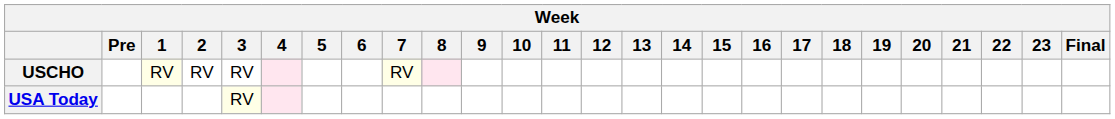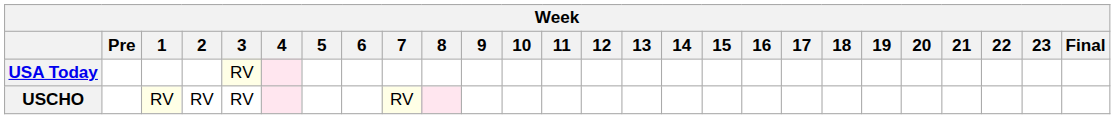 <table class="wikitable" style="white-space:nowrap;">
 <tr>
 <th colspan="26">Week</th>
 </tr>
 <tr>
 <th scope="col" width="30"></th>
 <th scope="col" width="30">Pre</th>
 <th scope="col" width="30">1</th>
 <th scope="col" width="30">2</th>
 <th scope="col" width="30">3</th>
 <th scope="col" width="30">4</th>
 <th scope="col" width="30">5</th>
 <th scope="col" width="30">6</th>
 <th scope="col" width="30">7</th>
 <th scope="col" width="30">8</th>
 <th scope="col" width="30">9</th>
 <th scope="col" width="30">10</th>
 <th scope="col" width="30">11</th>
 <th scope="col" width="30">12</th>
 <th scope="col" width="30">13</th>
 <th scope="col" width="30">14</th>
 <th scope="col" width="30">15</th>
 <th scope="col" width="30">16</th>
 <th scope="col" width="30">17</th>
 <th scope="col" width="30">18</th>
 <th scope="col" width="30">19</th>
 <th scope="col" width="30">20</th>
 <th scope="col" width="30">21</th>
 <th scope="col" width="30">22</th>
 <th scope="col" width="30">23</th>
 <th scope="col" width="30">Final</th>
 </tr>
 <tr style="text-align:center;">
+<th><a href='#'>USA Today</a></th>
+<td bgcolor=FFFFFF></td>
+<td bgcolor=FFFFFF></td>
+<td bgcolor=FFFFFF></td>
+<td bgcolor=ffffe6>RV</td>
+<td bgcolor=ffe6ef></td>
+<td bgcolor=FFFFFF></td>
+<td bgcolor=FFFFFF></td>
+<td bgcolor=FFFFFF></td>
+<td bgcolor=FFFFFF></td>
+<td bgcolor=FFFFFF></td>
+<td bgcolor=FFFFFF></td>
+<td bgcolor=FFFFFF></td>
+<td bgcolor=FFFFFF></td>
+<td bgcolor=FFFFFF></td>
+<td bgcolor=FFFFFF></td>
+<td bgcolor=FFFFFF></td>
+<td bgcolor=FFFFFF></td>
+<td bgcolor=FFFFFF></td>
+<td bgcolor=FFFFFF></td>
+<td bgcolor=FFFFFF></td>
+<td bgcolor=FFFFFF></td>
+<td bgcolor=FFFFFF></td>
+<td bgcolor=FFFFFF></td>
+<td bgcolor=FFFFFF></td>
+<td bgcolor=FFFFFF></td>
+</tr>
+<tr style="text-align:center;">
 <th>USCHO</th>
 <td bgcolor=FFFFFF></td>
 <td bgcolor=ffffe6>RV</td>
 <td bgcolor=FFFFFF>RV</td>
 <td bgcolor=FFFFFF>RV</td>
 <td bgcolor=ffe6ef></td>
 <td bgcolor=FFFFFF></td>
 <td bgcolor=FFFFFF></td>
 <td bgcolor=ffffe6>RV</td>
 <td bgcolor=ffe6ef></td>
 <td bgcolor=FFFFFF></td>
 <td bgcolor=FFFFFF></td>
 <td bgcolor=FFFFFF></td>
 <td bgcolor=FFFFFF></td>
 <td bgcolor=FFFFFF></td>
 <td bgcolor=FFFFFF></td>
 <td bgcolor=FFFFFF></td>
 <td bgcolor=FFFFFF></td>
 <td bgcolor=FFFFFF></td>
 <td bgcolor=FFFFFF></td>
 <td bgcolor=FFFFFF></td>
 <td bgcolor=FFFFFF></td>
 <td bgcolor=FFFFFF></td>
 <td bgcolor=FFFFFF></td>
 <td bgcolor=FFFFFF></td>
 <td bgcolor=FFFFFF></td>
 </tr>
-<tr style="text-align:center;">
-<th><a href='#'>USA Today</a></th>
-<td bgcolor=FFFFFF></td>
-<td bgcolor=FFFFFF></td>
-<td bgcolor=FFFFFF></td>
-<td bgcolor=ffffe6>RV</td>
-<td bgcolor=ffe6ef></td>
-<td bgcolor=FFFFFF></td>
-<td bgcolor=FFFFFF></td>
-<td bgcolor=FFFFFF></td>
-<td bgcolor=FFFFFF></td>
-<td bgcolor=FFFFFF></td>
-<td bgcolor=FFFFFF></td>
-<td bgcolor=FFFFFF></td>
-<td bgcolor=FFFFFF></td>
-<td bgcolor=FFFFFF></td>
-<td bgcolor=FFFFFF></td>
-<td bgcolor=FFFFFF></td>
-<td bgcolor=FFFFFF></td>
-<td bgcolor=FFFFFF></td>
-<td bgcolor=FFFFFF></td>
-<td bgcolor=FFFFFF></td>
-<td bgcolor=FFFFFF></td>
-<td bgcolor=FFFFFF></td>
-<td bgcolor=FFFFFF></td>
-<td bgcolor=FFFFFF></td>
-<td bgcolor=FFFFFF></td>
-</tr>
 </table>
